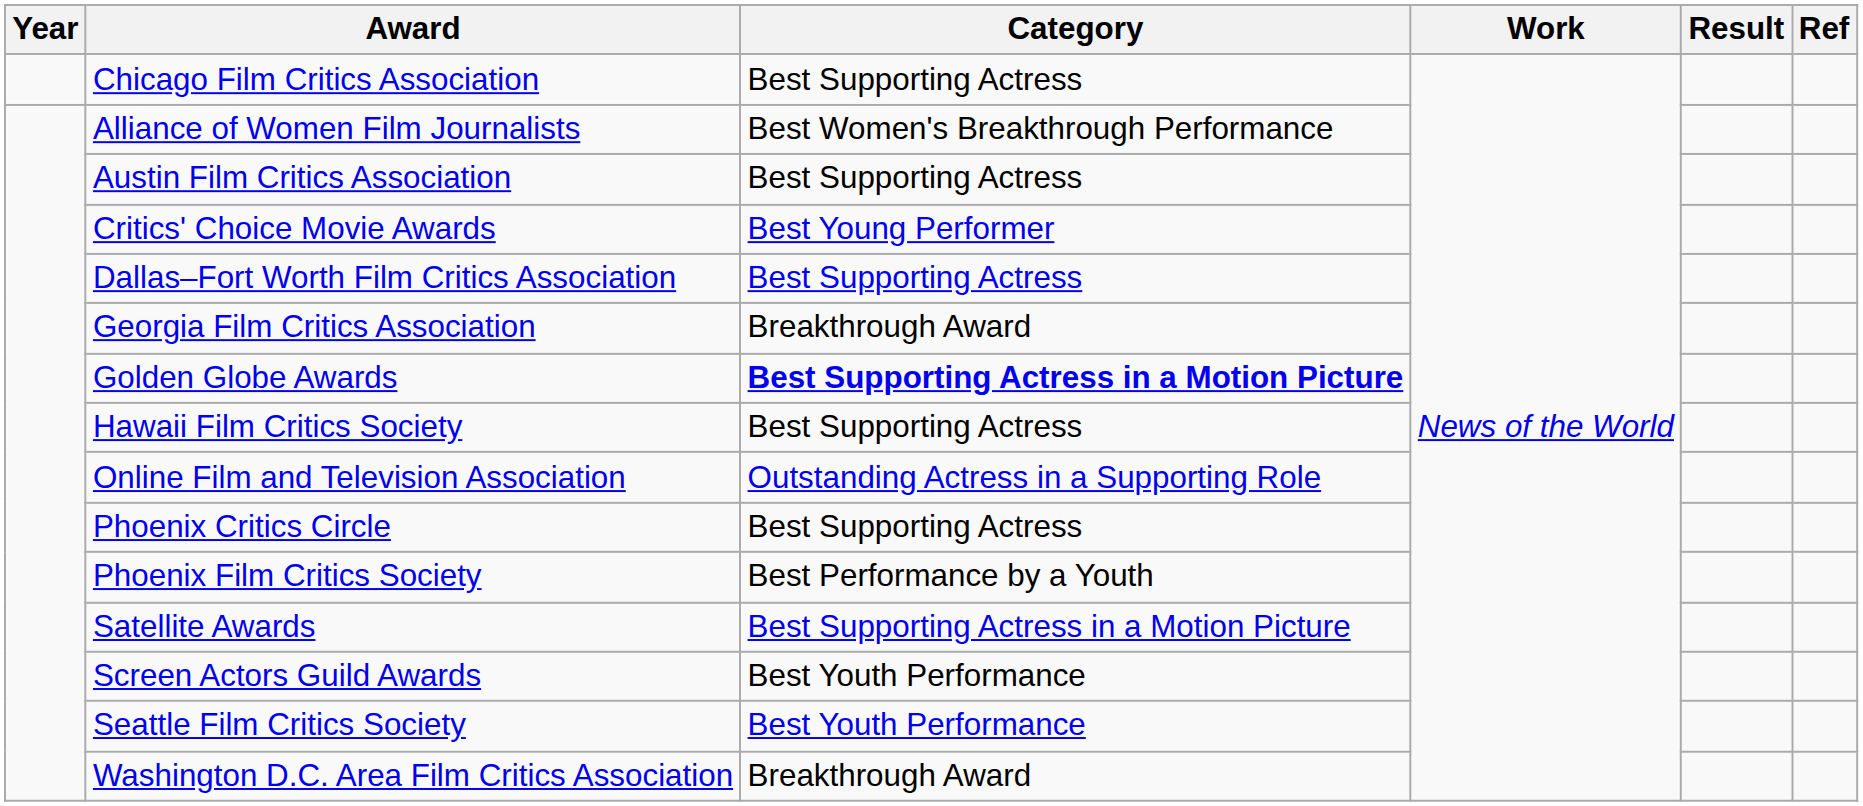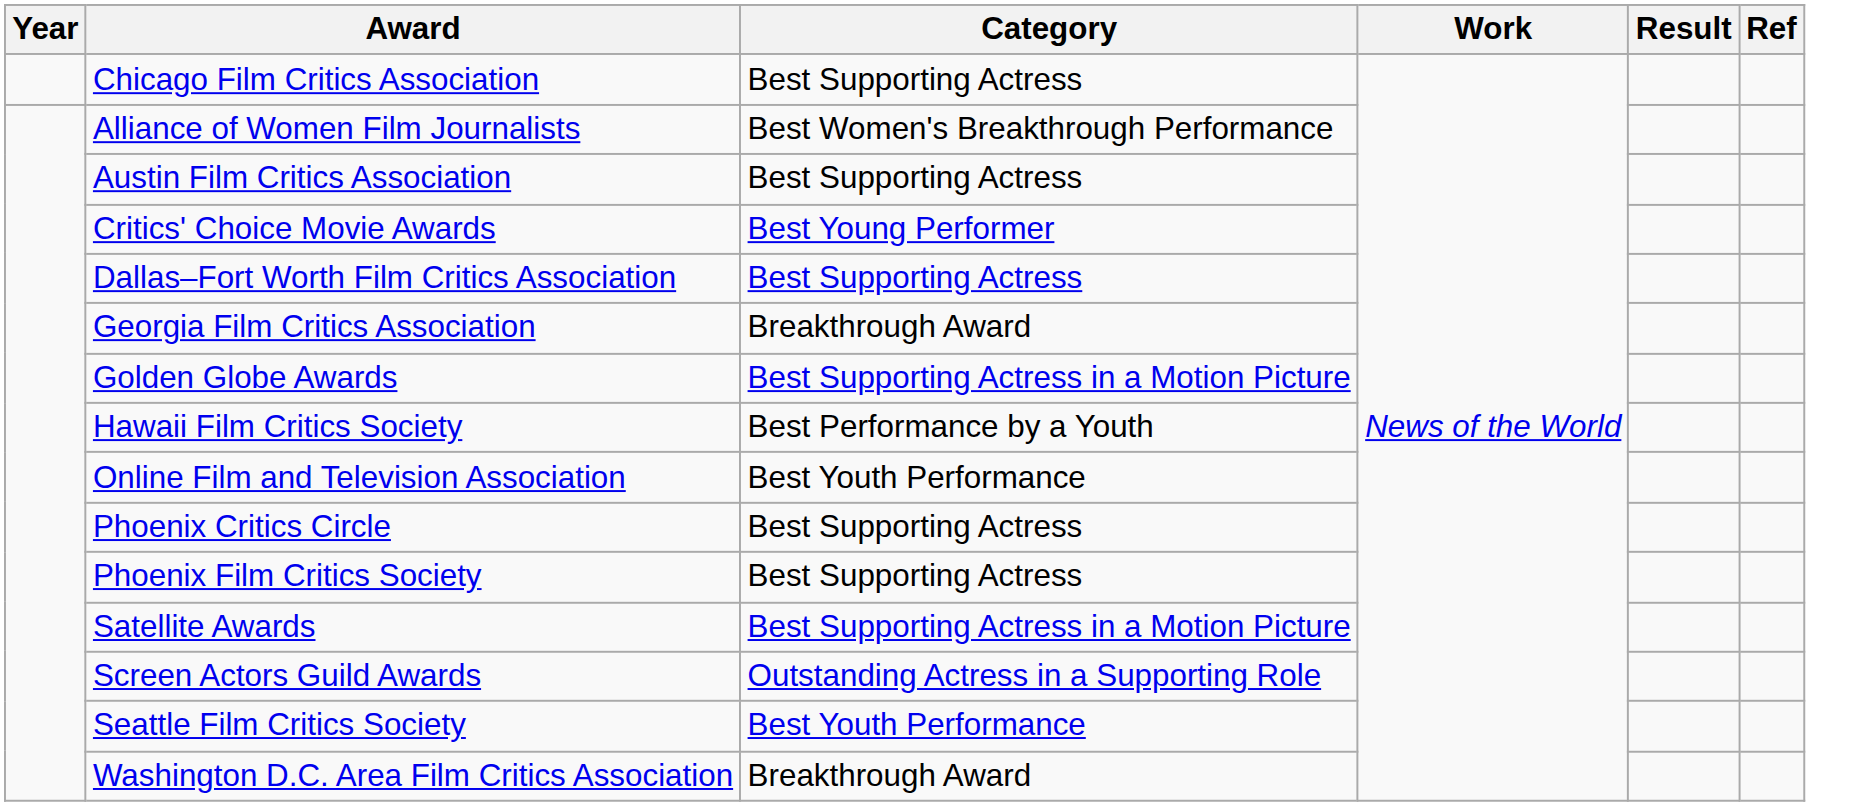 <table class="wikitable sortable">
 <tr>
 <th>Year</th>
 <th>Award</th>
 <th>Category</th>
 <th>Work</th>
 <th>Result</th>
 <th>Ref</th>
 </tr>
 <tr>
 <td></td>
 <td><a href='#'>Chicago Film Critics Association</a></td>
 <td>Best Supporting Actress</td>
 <td rowspan="15"><em><a href='#'>News of the World</a></em></td>
 <td></td>
 <td style="text-align:center;"></td>
 </tr>
 <tr>
 <td rowspan="14"></td>
 <td><a href='#'>Alliance of Women Film Journalists</a></td>
 <td>Best Women's Breakthrough Performance</td>
 <td></td>
 <td style="text-align:center;"></td>
 </tr>
 <tr>
 <td><a href='#'>Austin Film Critics Association</a></td>
 <td>Best Supporting Actress</td>
 <td></td>
 <td style="text-align:center;"></td>
 </tr>
 <tr>
 <td><a href='#'>Critics' Choice Movie Awards</a></td>
 <td><a href='#'>Best Young Performer</a></td>
 <td></td>
 <td style="text-align:center;"></td>
 </tr>
 <tr>
 <td><a href='#'>Dallas–Fort Worth Film Critics Association</a></td>
 <td><a href='#'>Best Supporting Actress</a></td>
 <td></td>
 <td style="text-align:center;"></td>
 </tr>
 <tr>
 <td><a href='#'>Georgia Film Critics Association</a></td>
 <td>Breakthrough Award</td>
 <td></td>
 <td style="text-align:center;"></td>
 </tr>
 <tr>
 <td><a href='#'>Golden Globe Awards</a></td>
-<td><strong><a href='#'>Best Supporting Actress in a Motion Picture</a></strong></td>
+<td><a href='#'>Best Supporting Actress in a Motion Picture</a></td>
 <td></td>
 <td style="text-align:center;"></td>
 </tr>
 <tr>
 <td><a href='#'>Hawaii Film Critics Society</a></td>
-<td>Best Supporting Actress</td>
+<td>Best Performance by a Youth</td>
 <td></td>
 <td style="text-align:center;"></td>
 </tr>
 <tr>
 <td><a href='#'>Online Film and Television Association</a></td>
-<td><a href='#'>Outstanding Actress in a Supporting Role</a></td>
+<td>Best Youth Performance</td>
 <td></td>
 <td style="text-align:center;"></td>
 </tr>
 <tr>
 <td><a href='#'>Phoenix Critics Circle</a></td>
 <td>Best Supporting Actress</td>
 <td></td>
 <td style="text-align:center;"></td>
 </tr>
 <tr>
 <td><a href='#'>Phoenix Film Critics Society</a></td>
-<td>Best Performance by a Youth</td>
+<td>Best Supporting Actress</td>
 <td></td>
 <td style="text-align:center;"></td>
 </tr>
 <tr>
 <td><a href='#'>Satellite Awards</a></td>
 <td><a href='#'>Best Supporting Actress in a Motion Picture</a></td>
 <td></td>
 <td style="text-align:center;"></td>
 </tr>
 <tr>
 <td><a href='#'>Screen Actors Guild Awards</a></td>
-<td>Best Youth Performance</td>
+<td><a href='#'>Outstanding Actress in a Supporting Role</a></td>
 <td></td>
 <td style="text-align:center;"></td>
 </tr>
 <tr>
 <td><a href='#'>Seattle Film Critics Society</a></td>
 <td><a href='#'>Best Youth Performance</a></td>
 <td></td>
 <td style="text-align:center;"></td>
 </tr>
 <tr>
 <td><a href='#'>Washington D.C. Area Film Critics Association</a></td>
 <td>Breakthrough Award</td>
 <td></td>
 <td style="text-align:center;"></td>
 </tr>
 </table>
